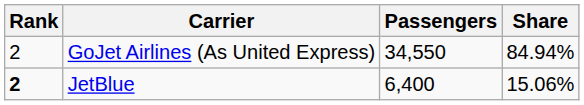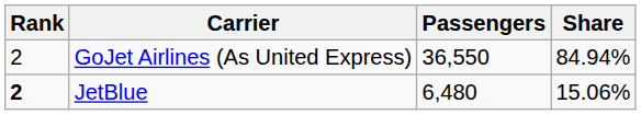 <table class="sortable wikitable" style="text; font-size:95%;">
 <tr>
 <th>Rank</th>
 <th>Carrier</th>
 <th>Passengers</th>
 <th>Share</th>
 </tr>
 <tr>
 <td>2</td>
 <td><a href='#'>GoJet Airlines</a> (As United Express)</td>
-<td>34,550</td>
+<td>36,550</td>
 <td>84.94%</td>
 </tr>
 <tr>
 <td><strong>2</strong></td>
 <td><a href='#'>JetBlue</a></td>
-<td>6,400</td>
+<td>6,480</td>
 <td>15.06%</td>
 </tr>
 </table>
